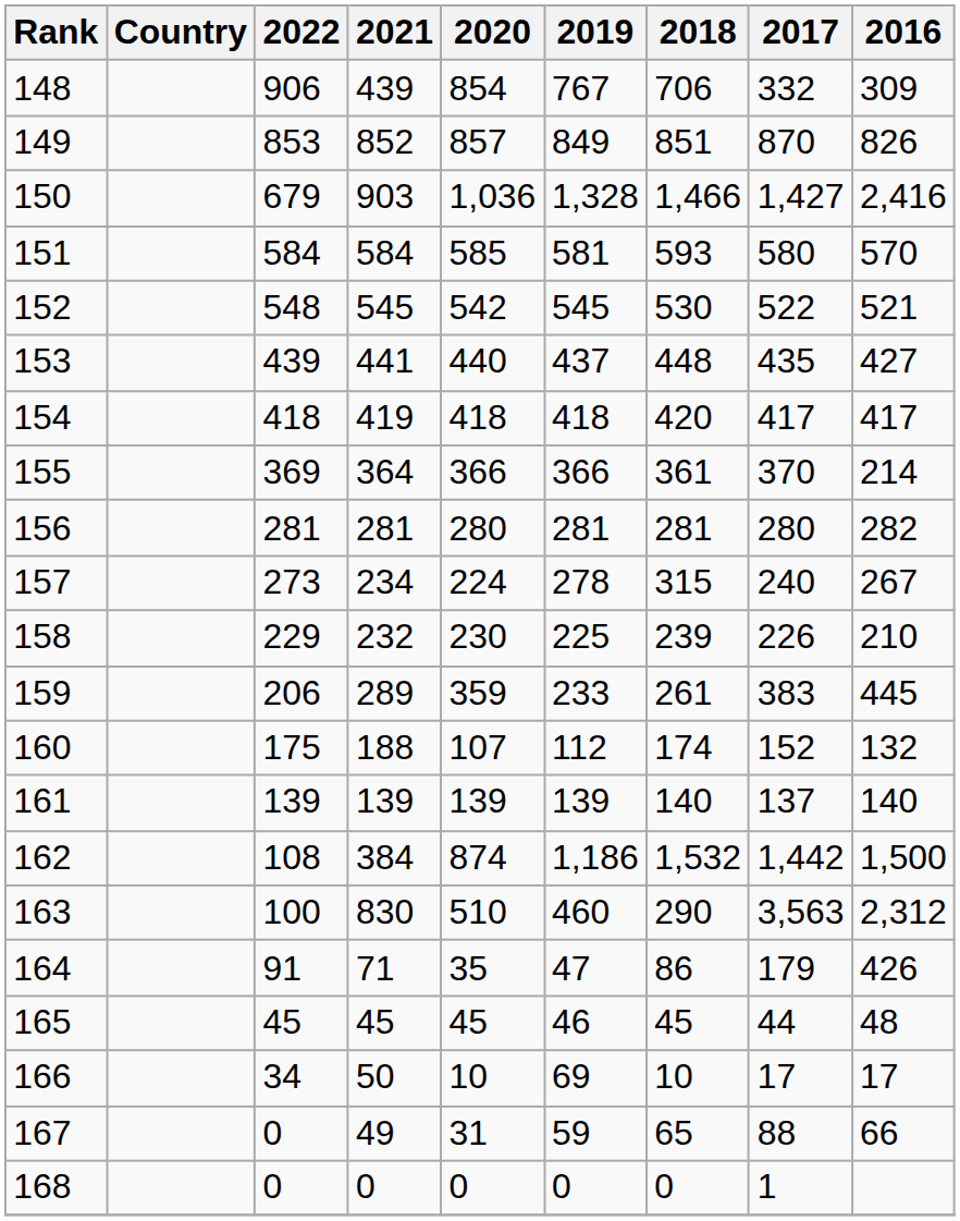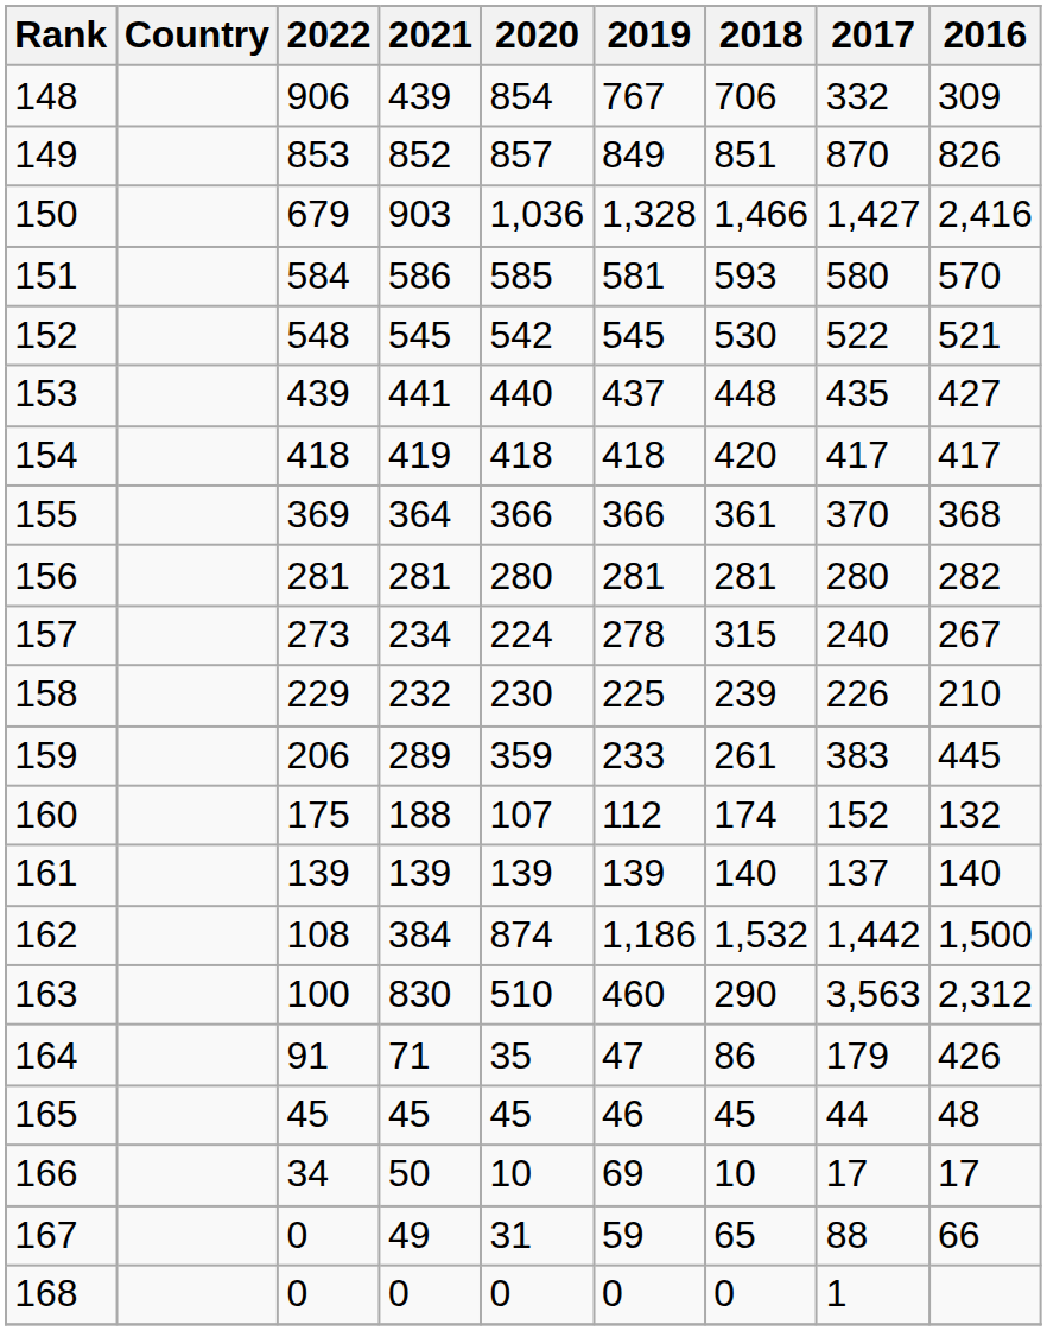 <table class="wikitable sortable">
 <tr>
 <th>Rank</th>
 <th>Country</th>
 <th>2022</th>
 <th>2021</th>
 <th>2020</th>
 <th>2019</th>
 <th>2018</th>
 <th>2017</th>
 <th>2016</th>
 </tr>
 <tr>
 <td>148</td>
 <td></td>
 <td align="left">906</td>
 <td align="left">439</td>
 <td align="left">854</td>
 <td align="left">767</td>
 <td align="left">706</td>
 <td align="left">332</td>
 <td align="left">309</td>
 </tr>
 <tr>
 <td>149</td>
 <td></td>
 <td align="left">853</td>
 <td align="left">852</td>
 <td align="left">857</td>
 <td align="left">849</td>
 <td align="left">851</td>
 <td align="left">870</td>
 <td align="left">826</td>
 </tr>
 <tr>
 <td>150</td>
 <td></td>
 <td align="left">679</td>
 <td align="left">903</td>
 <td align="left">1,036</td>
 <td align="left">1,328</td>
 <td align="left">1,466</td>
 <td align="left">1,427</td>
 <td align="left">2,416</td>
 </tr>
 <tr>
 <td>151</td>
 <td></td>
 <td align="left">584</td>
-<td align="left">584</td>
+<td align="left">586</td>
 <td align="left">585</td>
 <td align="left">581</td>
 <td align="left">593</td>
 <td align="left">580</td>
 <td align="left">570</td>
 </tr>
 <tr>
 <td>152</td>
 <td></td>
 <td align="left">548</td>
 <td align="left">545</td>
 <td align="left">542</td>
 <td align="left">545</td>
 <td align="left">530</td>
 <td align="left">522</td>
 <td align="left">521</td>
 </tr>
 <tr>
 <td>153</td>
 <td></td>
 <td align="left">439</td>
 <td align="left">441</td>
 <td align="left">440</td>
 <td align="left">437</td>
 <td align="left">448</td>
 <td align="left">435</td>
 <td align="left">427</td>
 </tr>
 <tr>
 <td>154</td>
 <td></td>
 <td align="left">418</td>
 <td align="left">419</td>
 <td align="left">418</td>
 <td align="left">418</td>
 <td align="left">420</td>
 <td align="left">417</td>
 <td align="left">417</td>
 </tr>
 <tr>
 <td>155</td>
 <td></td>
 <td align="left">369</td>
 <td align="left">364</td>
 <td align="left">366</td>
 <td align="left">366</td>
 <td align="left">361</td>
 <td align="left">370</td>
-<td align="left">214</td>
+<td align="left">368</td>
 </tr>
 <tr>
 <td>156</td>
 <td><em></em></td>
 <td align="left">281</td>
 <td align="left">281</td>
 <td align="left">280</td>
 <td align="left">281</td>
 <td align="left">281</td>
 <td align="left">280</td>
 <td align="left">282</td>
 </tr>
 <tr>
 <td>157</td>
 <td></td>
 <td align="left">273</td>
 <td align="left">234</td>
 <td align="left">224</td>
 <td align="left">278</td>
 <td align="left">315</td>
 <td align="left">240</td>
 <td align="left">267</td>
 </tr>
 <tr>
 <td>158</td>
 <td></td>
 <td align="left">229</td>
 <td align="left">232</td>
 <td align="left">230</td>
 <td align="left">225</td>
 <td align="left">239</td>
 <td align="left">226</td>
 <td align="left">210</td>
 </tr>
 <tr>
 <td>159</td>
 <td></td>
 <td align="left">206</td>
 <td align="left">289</td>
 <td align="left">359</td>
 <td align="left">233</td>
 <td align="left">261</td>
 <td align="left">383</td>
 <td align="left">445</td>
 </tr>
 <tr>
 <td>160</td>
 <td></td>
 <td align="left">175</td>
 <td align="left">188</td>
 <td align="left">107</td>
 <td align="left">112</td>
 <td align="left">174</td>
 <td align="left">152</td>
 <td align="left">132</td>
 </tr>
 <tr>
 <td>161</td>
 <td></td>
 <td align="left">139</td>
 <td align="left">139</td>
 <td align="left">139</td>
 <td align="left">139</td>
 <td align="left">140</td>
 <td align="left">137</td>
 <td align="left">140</td>
 </tr>
 <tr>
 <td>162</td>
 <td></td>
 <td align="left">108</td>
 <td align="left">384</td>
 <td align="left">874</td>
 <td align="left">1,186</td>
 <td align="left">1,532</td>
 <td align="left">1,442</td>
 <td align="left">1,500</td>
 </tr>
 <tr>
 <td>163</td>
 <td></td>
 <td align="left">100</td>
 <td align="left">830</td>
 <td align="left">510</td>
 <td align="left">460</td>
 <td align="left">290</td>
 <td align="left">3,563</td>
 <td align="left">2,312</td>
 </tr>
 <tr>
 <td>164</td>
 <td></td>
 <td align="left">91</td>
 <td align="left">71</td>
 <td align="left">35</td>
 <td align="left">47</td>
 <td align="left">86</td>
 <td align="left">179</td>
 <td align="left">426</td>
 </tr>
 <tr>
 <td>165</td>
 <td><em></em></td>
 <td align="left">45</td>
 <td align="left">45</td>
 <td align="left">45</td>
 <td align="left">46</td>
 <td align="left">45</td>
 <td align="left">44</td>
 <td align="left">48</td>
 </tr>
 <tr>
 <td>166</td>
 <td></td>
 <td align="left">34</td>
 <td align="left">50</td>
 <td align="left">10</td>
 <td align="left">69</td>
 <td align="left">10</td>
 <td align="left">17</td>
 <td align="left">17</td>
 </tr>
 <tr>
 <td>167</td>
 <td></td>
 <td align="left">0</td>
 <td align="left">49</td>
 <td align="left">31</td>
 <td align="left">59</td>
 <td align="left">65</td>
 <td align="left">88</td>
 <td align="left">66</td>
 </tr>
 <tr>
 <td>168</td>
 <td></td>
 <td align="left">0</td>
 <td align="left">0</td>
 <td align="left">0</td>
 <td align="left">0</td>
 <td align="left">0</td>
 <td align="left">1</td>
 <td align="left"></td>
 </tr>
 <tr>
 </tr>
 </table>
